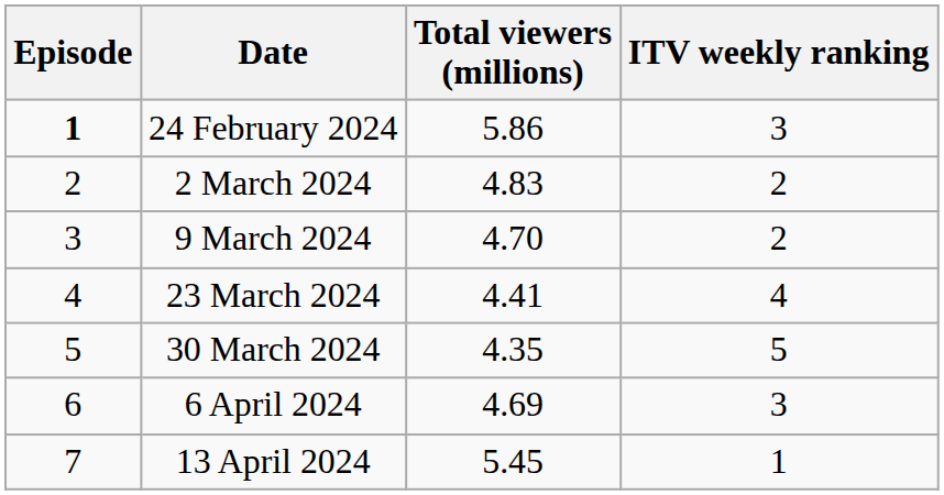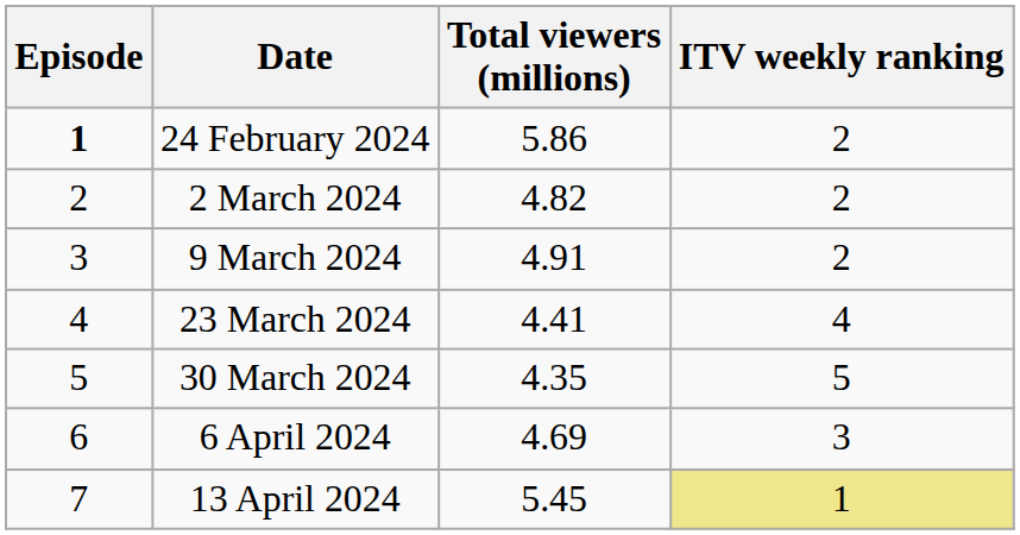 <table class="wikitable" style="text-align: center;">
 <tr>
 <th>Episode</th>
 <th>Date</th>
 <th>Total viewers <br> (millions)</th>
 <th>ITV weekly ranking</th>
 </tr>
 <tr>
 <td><strong>1</strong></td>
 <td>24 February 2024</td>
 <td>5.86</td>
-<td>3</td>
+<td>2</td>
 </tr>
 <tr>
 <td>2</td>
 <td>2 March 2024</td>
-<td>4.83</td>
+<td>4.82</td>
 <td>2</td>
 </tr>
 <tr>
 <td>3</td>
 <td>9 March 2024</td>
-<td>4.70</td>
+<td>4.91</td>
 <td>2</td>
 </tr>
 <tr>
 <td>4</td>
 <td>23 March 2024</td>
 <td>4.41</td>
 <td>4</td>
 </tr>
 <tr>
 <td>5</td>
 <td>30 March 2024</td>
 <td>4.35</td>
 <td>5</td>
 </tr>
 <tr>
 <td>6</td>
 <td>6 April 2024</td>
 <td>4.69</td>
 <td>3</td>
 </tr>
 <tr>
 <td>7</td>
 <td>13 April 2024</td>
 <td>5.45</td>
-<td>1</td>
+<td style="background: khaki;">1</td>
 </tr>
 </table>
